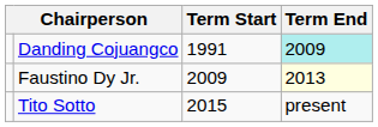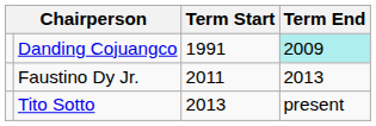 <table class="wikitable collapsible sortable">
 <tr>
 <th colspan="2">Chairperson</th>
 <th>Term Start</th>
 <th>Term End</th>
 </tr>
 <tr>
 <td></td>
 <td><a href='#'>Danding Cojuangco</a></td>
 <td>1991</td>
 <td style="background: paleturquoise;">2009</td>
 </tr>
 <tr>
 <td></td>
 <td>Faustino Dy Jr.</td>
-<td>2009</td>
-<td style="background: lightyellow;">2013</td>
+<td>2011</td>
+<td>2013</td>
 </tr>
 <tr>
 <td></td>
 <td><a href='#'>Tito Sotto</a></td>
-<td>2015</td>
+<td>2013</td>
 <td>present</td>
 </tr>
 </table>
